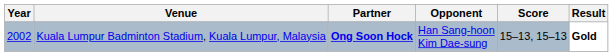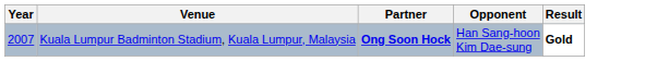 <table class="sortable wikitable" style="font-size: 90%;">
 <tr>
 <th>Year</th>
 <th>Venue</th>
 <th>Partner</th>
 <th>Opponent</th>
-<th>Score</th>
 <th>Result</th>
 </tr>
 <tr style="background:#AABBCC">
-<td align="center"><a href='#'>2002</a></td>
+<td align="center"><a href='#'>2007</a></td>
 <td align="left"><a href='#'>Kuala Lumpur Badminton Stadium</a>, <a href='#'>Kuala Lumpur, Malaysia</a></td>
 <td align="left"><strong> <a href='#'>Ong Soon Hock</a></strong></td>
 <td align="left"> <a href='#'>Han Sang-hoon</a> <br>  <a href='#'>Kim Dae-sung</a></td>
-<td align="left">15–13, 15–13</td>
 <td style="text-align:left; background:white"> <strong>Gold</strong></td>
 </tr>
 </table>
